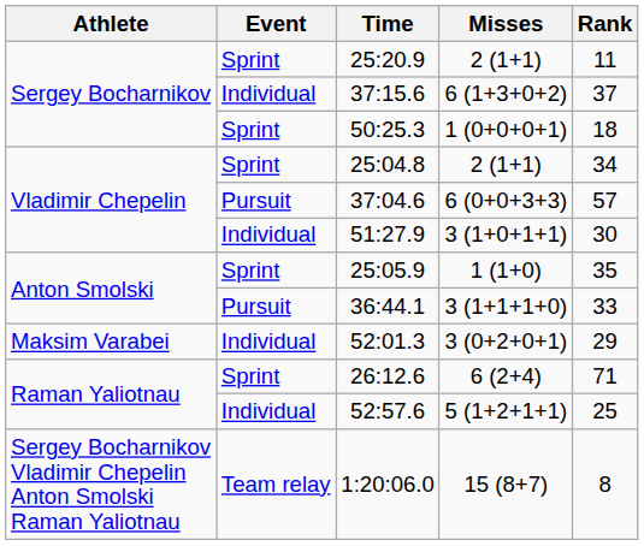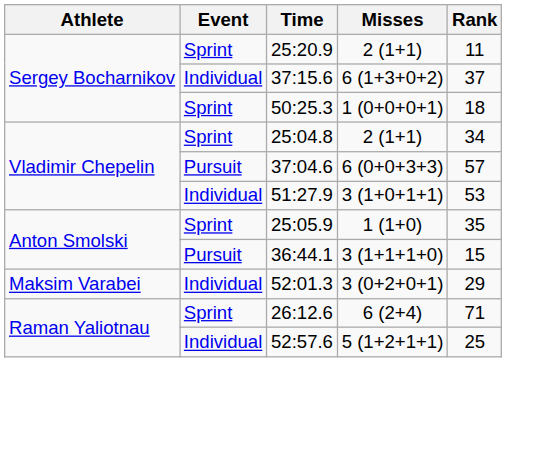 <table class="wikitable" style="font-size:90%">
 <tr>
 <th>Athlete</th>
 <th>Event</th>
 <th>Time</th>
 <th>Misses</th>
 <th>Rank</th>
 </tr>
 <tr align=center>
 <td align=left rowspan=3><a href='#'>Sergey Bocharnikov</a></td>
 <td align=left><a href='#'>Sprint</a></td>
 <td>25:20.9</td>
 <td>2 (1+1)</td>
 <td>11</td>
 </tr>
 <tr align=center>
 <td align=left><a href='#'>Individual</a></td>
 <td>37:15.6</td>
 <td>6 (1+3+0+2)</td>
 <td>37</td>
 </tr>
 <tr align=center>
 <td align=left><a href='#'>Sprint</a></td>
 <td>50:25.3</td>
 <td>1 (0+0+0+1)</td>
 <td>18</td>
 </tr>
 <tr align=center>
 <td align=left rowspan=3><a href='#'>Vladimir Chepelin</a></td>
 <td align=left><a href='#'>Sprint</a></td>
 <td>25:04.8</td>
 <td>2 (1+1)</td>
 <td>34</td>
 </tr>
 <tr align=center>
 <td align=left><a href='#'>Pursuit</a></td>
 <td>37:04.6</td>
 <td>6 (0+0+3+3)</td>
 <td>57</td>
 </tr>
 <tr align=center>
 <td align=left><a href='#'>Individual</a></td>
 <td>51:27.9</td>
 <td>3 (1+0+1+1)</td>
-<td>30</td>
+<td>53</td>
 </tr>
 <tr align=center>
 <td align=left rowspan=2><a href='#'>Anton Smolski</a></td>
 <td align=left><a href='#'>Sprint</a></td>
 <td>25:05.9</td>
 <td>1 (1+0)</td>
 <td>35</td>
 </tr>
 <tr align=center>
 <td align=left><a href='#'>Pursuit</a></td>
 <td>36:44.1</td>
 <td>3 (1+1+1+0)</td>
-<td>33</td>
+<td>15</td>
 </tr>
 <tr align=center>
 <td align=left><a href='#'>Maksim Varabei</a></td>
 <td align=left><a href='#'>Individual</a></td>
 <td>52:01.3</td>
 <td>3 (0+2+0+1)</td>
 <td>29</td>
 </tr>
 <tr align=center>
 <td align=left rowspan=2><a href='#'>Raman Yaliotnau</a></td>
 <td align=left><a href='#'>Sprint</a></td>
 <td>26:12.6</td>
 <td>6 (2+4)</td>
 <td>71</td>
 </tr>
 <tr align=center>
 <td align=left><a href='#'>Individual</a></td>
 <td>52:57.6</td>
 <td>5 (1+2+1+1)</td>
 <td>25</td>
 </tr>
-<tr align=center>
-<td align=left><a href='#'>Sergey Bocharnikov</a><br><a href='#'>Vladimir Chepelin</a><br><a href='#'>Anton Smolski</a><br><a href='#'>Raman Yaliotnau</a></td>
-<td align=left><a href='#'>Team relay</a></td>
-<td>1:20:06.0</td>
-<td>15 (8+7)</td>
-<td>8</td>
-</tr>
 </table>
